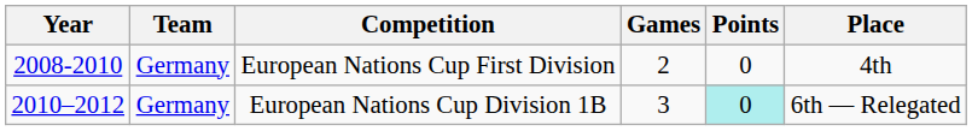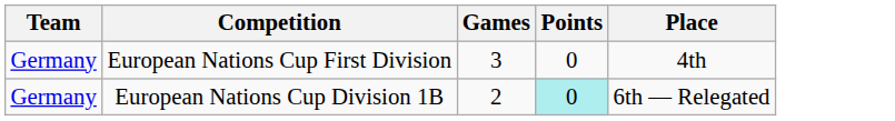 <table class="wikitable">
 <tr>
-<th>Year</th>
 <th>Team</th>
 <th>Competition</th>
 <th>Games</th>
 <th>Points</th>
 <th>Place</th>
 </tr>
 <tr align="center">
-<td><a href='#'>2008-2010</a></td>
 <td><a href='#'>Germany</a></td>
 <td>European Nations Cup First Division</td>
-<td>2</td>
+<td>3</td>
 <td>0</td>
 <td>4th</td>
 </tr>
 <tr align="center">
-<td><a href='#'>2010–2012</a></td>
 <td><a href='#'>Germany</a></td>
 <td>European Nations Cup Division 1B</td>
-<td>3</td>
+<td>2</td>
 <td style="background: paleturquoise;">0</td>
 <td>6th — Relegated</td>
 </tr>
 </table>
